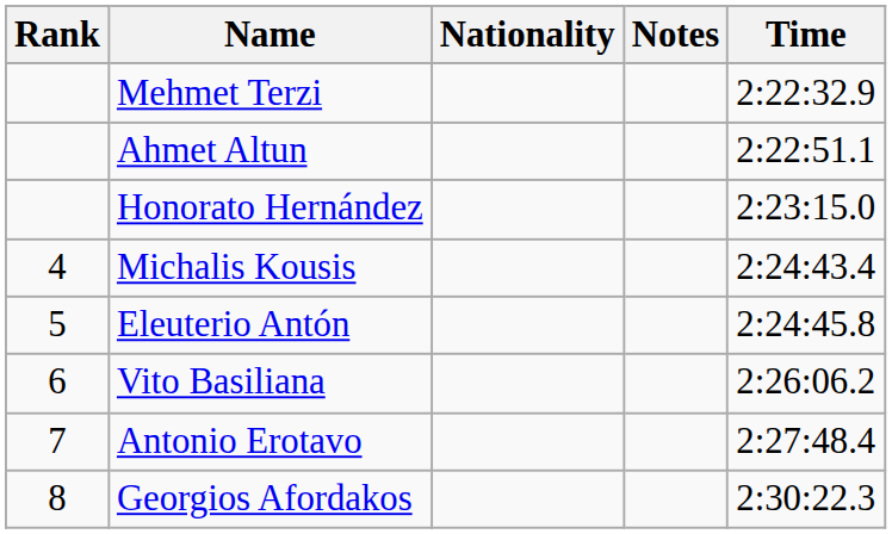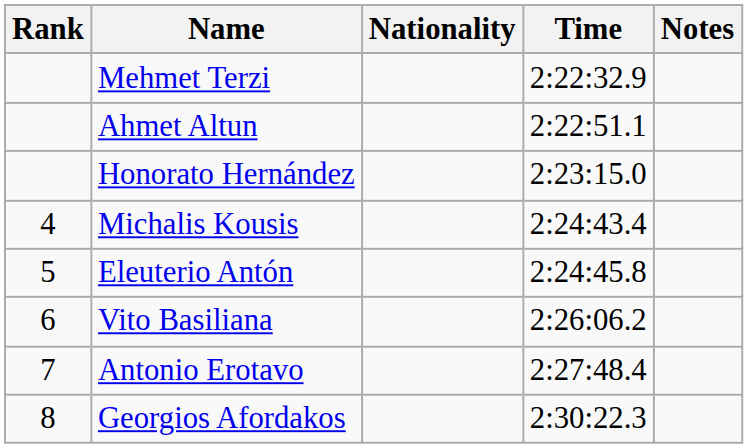 <table class="wikitable sortable" style="text-align:center">
 <tr>
 <th>Rank</th>
 <th>Name</th>
 <th>Nationality</th>
+<th>Time</th>
 <th>Notes</th>
-<th>Time</th>
 </tr>
 <tr>
 <td></td>
 <td align=left><a href='#'>Mehmet Terzi</a></td>
 <td align=left></td>
+<td>2:22:32.9</td>
 <td></td>
-<td>2:22:32.9</td>
 </tr>
 <tr>
 <td></td>
 <td align=left><a href='#'>Ahmet Altun</a></td>
 <td align=left></td>
+<td>2:22:51.1</td>
 <td></td>
-<td>2:22:51.1</td>
 </tr>
 <tr>
 <td></td>
 <td align=left><a href='#'>Honorato Hernández</a></td>
 <td align=left></td>
+<td>2:23:15.0</td>
 <td></td>
-<td>2:23:15.0</td>
 </tr>
 <tr>
 <td>4</td>
 <td align=left><a href='#'>Michalis Kousis</a></td>
 <td align=left></td>
+<td>2:24:43.4</td>
 <td></td>
-<td>2:24:43.4</td>
 </tr>
 <tr>
 <td>5</td>
 <td align=left><a href='#'>Eleuterio Antón</a></td>
 <td align=left></td>
+<td>2:24:45.8</td>
 <td></td>
-<td>2:24:45.8</td>
 </tr>
 <tr>
 <td>6</td>
 <td align=left><a href='#'>Vito Basiliana</a></td>
 <td align=left></td>
+<td>2:26:06.2</td>
 <td></td>
-<td>2:26:06.2</td>
 </tr>
 <tr>
 <td>7</td>
 <td align=left><a href='#'>Antonio Erotavo</a></td>
 <td align=left></td>
+<td>2:27:48.4</td>
 <td></td>
-<td>2:27:48.4</td>
 </tr>
 <tr>
 <td>8</td>
 <td align=left><a href='#'>Georgios Afordakos</a></td>
 <td align=left></td>
+<td>2:30:22.3</td>
 <td></td>
-<td>2:30:22.3</td>
 </tr>
 </table>
